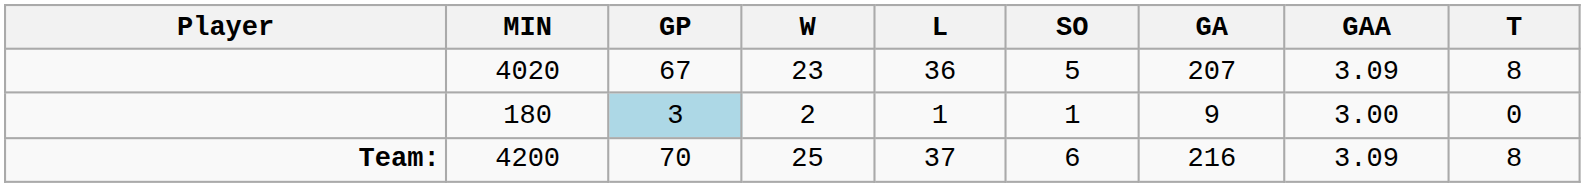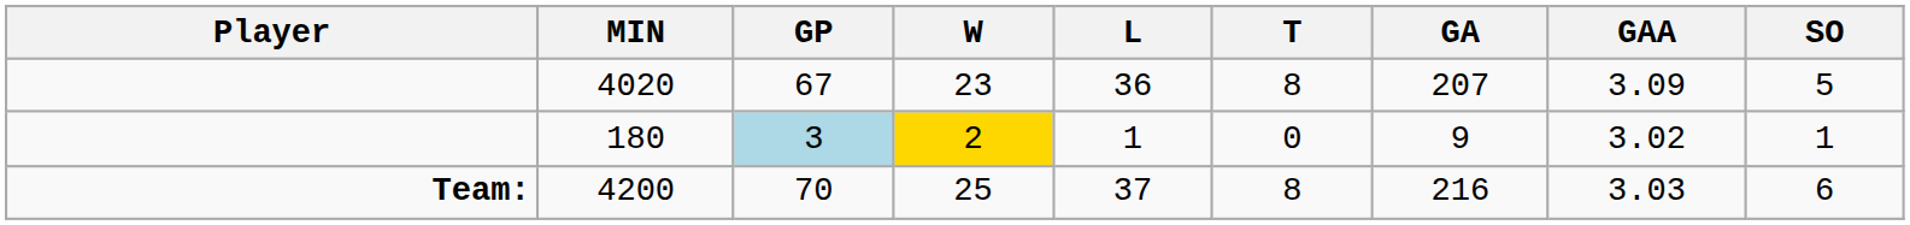 <table class="wikitable sortable" width="60%">
 <tr>
 <th bgcolor="#DDDDFF" width="10%">Player</th>
 <th width="3%" bgcolor="#DDDDFF" title="Minutes played">MIN</th>
 <th width="3%" bgcolor="#DDDDFF" title="Games played in">GP</th>
 <th width="3%" bgcolor="#DDDDFF" title="Wins">W</th>
 <th width="3%" bgcolor="#DDDDFF"title="Losses">L</th>
-<th width="3%" bgcolor="#DDDDFF"title="Shut-outs">SO</th>
+<th width="3%" bgcolor="#DDDDFF" title="Ties">T</th>
 <th width="3%" bgcolor="#DDDDFF" title="Goals against">GA</th>
 <th width="3%" bgcolor="#DDDDFF" title="Goals against average">GAA</th>
-<th width="3%" bgcolor="#DDDDFF" title="Ties">T</th>
+<th width="3%" bgcolor="#DDDDFF"title="Shut-outs">SO</th>
 </tr>
 <tr align="center">
 <td align="right"></td>
 <td>4020</td>
 <td>67</td>
 <td>23</td>
 <td>36</td>
-<td>5</td>
+<td>8</td>
 <td>207</td>
 <td>3.09</td>
-<td>8</td>
+<td>5</td>
 </tr>
 <tr align="center">
 <td align="right"></td>
 <td>180</td>
 <td style="background: lightblue;">3</td>
-<td>2</td>
+<td style="background: gold;">2</td>
 <td>1</td>
+<td>0</td>
+<td>9</td>
+<td>3.02</td>
 <td>1</td>
-<td>9</td>
-<td>3.00</td>
-<td>0</td>
 </tr>
 <tr align="center">
 <td align="right"><strong>Team:</strong></td>
 <td>4200</td>
 <td>70</td>
 <td>25</td>
 <td>37</td>
+<td>8</td>
+<td>216</td>
+<td>3.03</td>
 <td>6</td>
-<td>216</td>
-<td>3.09</td>
-<td>8</td>
 </tr>
 </table>
